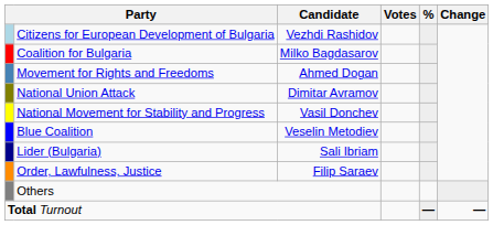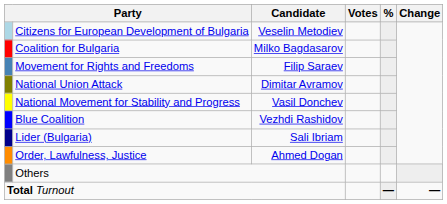 <table class="wikitable" border="1">
 <tr style="background-color:#C9C9C9">
 <th align=left colspan=2 valign=top>Party</th>
 <th align-right>Candidate</th>
 <th align-right>Votes</th>
 <th align=right>%</th>
 <th align=right>Change</th>
 </tr>
 <tr>
 <td bgcolor="lightblue"> </td>
 <td align=left><a href='#'>Citizens for European Development of Bulgaria</a></td>
-<td align=right><a href='#'>Vezhdi Rashidov</a></td>
+<td align=right><a href='#'>Veselin Metodiev</a></td>
 <td align=right></td>
 <td align=right style="background-color:#EEEEEE"></td>
 </tr>
 <tr>
 <td bgcolor="red"> </td>
 <td align=left><a href='#'>Coalition for Bulgaria</a></td>
 <td align=right><a href='#'>Milko Bagdasarov</a></td>
 <td align=right></td>
 <td align=right style="background-color:#EEEEEE"></td>
 </tr>
 <tr>
 <td bgcolor="#4682B4"> </td>
 <td align=left><a href='#'>Movement for Rights and Freedoms</a></td>
-<td align=right><a href='#'>Ahmed Dogan</a></td>
+<td align=right><a href='#'>Filip Saraev</a></td>
 <td align=right></td>
 <td align=right style="background-color:#EEEEEE"></td>
 </tr>
 <tr>
 <td bgcolor="#808000"> </td>
 <td align=left><a href='#'>National Union Attack</a></td>
 <td align=right><a href='#'>Dimitar Avramov</a></td>
 <td align=right></td>
 <td align=right style="background-color:#EEEEEE"></td>
 </tr>
 <tr>
 <td bgcolor="yellow"> </td>
 <td align=left><a href='#'>National Movement for Stability and Progress</a></td>
 <td align=right><a href='#'>Vasil Donchev</a></td>
 <td align=right></td>
 <td align=right style="background-color:#EEEEEE"></td>
 </tr>
 <tr>
 <td bgcolor="blue"> </td>
 <td align=left><a href='#'>Blue Coalition</a></td>
-<td align=right><a href='#'>Veselin Metodiev</a></td>
+<td align=right><a href='#'>Vezhdi Rashidov</a></td>
 <td align=right></td>
 <td align=right style="background-color:#EEEEEE"></td>
 </tr>
 <tr>
 <td bgcolor="darkblue"> </td>
 <td align=left><a href='#'>Lider (Bulgaria)</a></td>
 <td align=right><a href='#'>Sali Ibriam</a></td>
 <td align=right></td>
 <td align=right style="background-color:#EEEEEE"></td>
 </tr>
 <tr>
 <td bgcolor="darkorange"> </td>
 <td align=left><a href='#'>Order, Lawfulness, Justice</a></td>
-<td align=right><a href='#'>Filip Saraev</a></td>
+<td align=right><a href='#'>Ahmed Dogan</a></td>
 <td align=right></td>
 <td align=right style="background-color:#EEEEEE"></td>
 </tr>
 <tr>
 <td bgcolor="grey"> </td>
 <td align=left colspan=2>Others</td>
 <td align=right></td>
 <td align=right></td>
 <td align=right style="background-color:#EEEEEE"></td>
 </tr>
 <tr>
 <td align=left colspan=3><strong>Total</strong>      <em> Turnout</em></td>
 <td align=right></td>
 <td align=right style="background-color:#EEEEEE"><strong>—</strong></td>
 <td align=right><strong>—</strong></td>
 </tr>
 </table>
